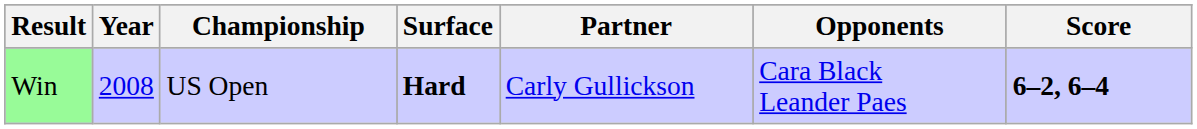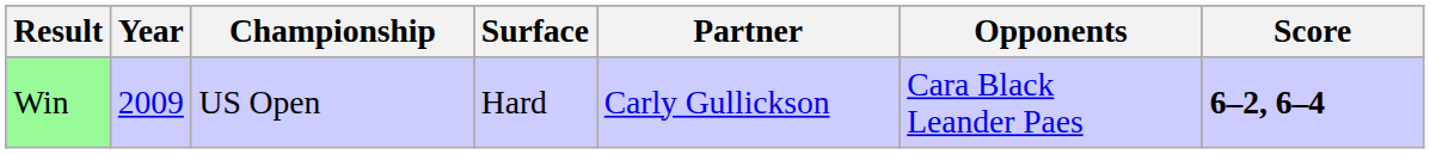 <table class="sortable wikitable">
 <tr>
 <th style="width:40px">Result</th>
 <th style="width:30px">Year</th>
 <th style="width:130px">Championship</th>
 <th style="width:50px">Surface</th>
 <th style="width:140px">Partner</th>
 <th style="width:140px">Opponents</th>
 <th style="width:100px"  class="unsortable">Score</th>
 </tr>
 <tr style="background:#ccccff;">
 <td style="background:#98fb98;">Win</td>
-<td><a href='#'>2008</a></td>
+<td><a href='#'>2009</a></td>
 <td>US Open</td>
-<td><strong>Hard</strong></td>
+<td>Hard</td>
 <td> <a href='#'>Carly Gullickson</a></td>
 <td> <a href='#'>Cara Black</a><br> <a href='#'>Leander Paes</a></td>
 <td><strong>6–2, 6–4</strong></td>
 </tr>
 </table>
